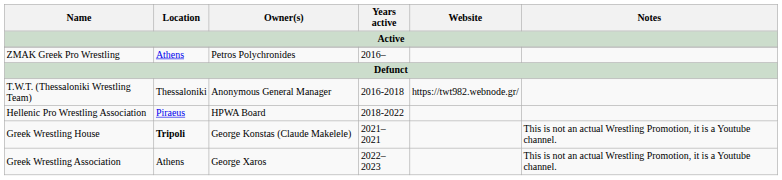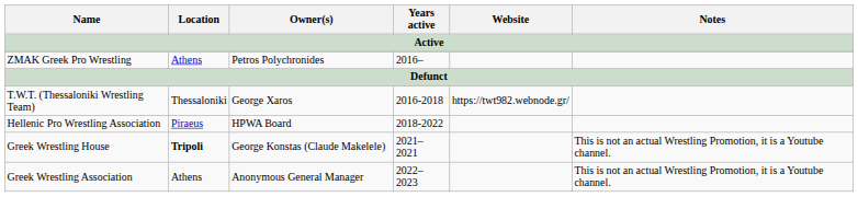 <table class="wikitable sortable" style="text-align: left;">
 <tr>
 <th width="21%">Name</th>
 <th width="7%">Location</th>
 <th width="21%">Owner(s)</th>
 <th width="7%">Years active</th>
 <th width="7%">Website</th>
 <th width="55%">Notes</th>
 </tr>
 <tr>
 <td colspan="6" style="background: #ccddcc;" align="center"><strong>Active</strong></td>
 </tr>
 <tr>
 </tr>
 <tr valign="top">
 <td>ZMAK Greek Pro Wrestling</td>
 <td><a href='#'>Athens</a></td>
 <td>Petros Polychronides</td>
 <td>2016–</td>
 <td></td>
 <td></td>
 </tr>
 <tr>
 <td colspan=7 style="background: #ccddcc;" align=center><strong>Defunct</strong></td>
 </tr>
 <tr>
 <td>T.W.T. (Thessaloniki Wrestling Team)</td>
 <td>Thessaloniki</td>
-<td>Anonymous General Manager</td>
+<td>George Xaros</td>
 <td>2016-2018</td>
 <td>https://twt982.webnode.gr/</td>
 <td></td>
 </tr>
 <tr>
 <td>Hellenic Pro Wrestling Association</td>
 <td><a href='#'>Piraeus</a></td>
 <td>HPWA Board</td>
 <td>2018-2022</td>
 <td></td>
 <td></td>
 </tr>
 <tr>
 <td>Greek Wrestling House</td>
 <td><strong>Tripoli</strong></td>
 <td>George Konstas (Claude Makelele)</td>
 <td>2021– 2021</td>
 <td></td>
 <td>This is not an actual Wrestling Promotion, it is a Youtube channel.</td>
 </tr>
 <tr>
 <td>Greek Wrestling Association</td>
 <td>Athens</td>
-<td>George Xaros</td>
+<td>Anonymous General Manager</td>
 <td>2022– 2023</td>
 <td></td>
 <td>This is not an actual Wrestling Promotion, it is a Youtube channel.</td>
 </tr>
 </table>
